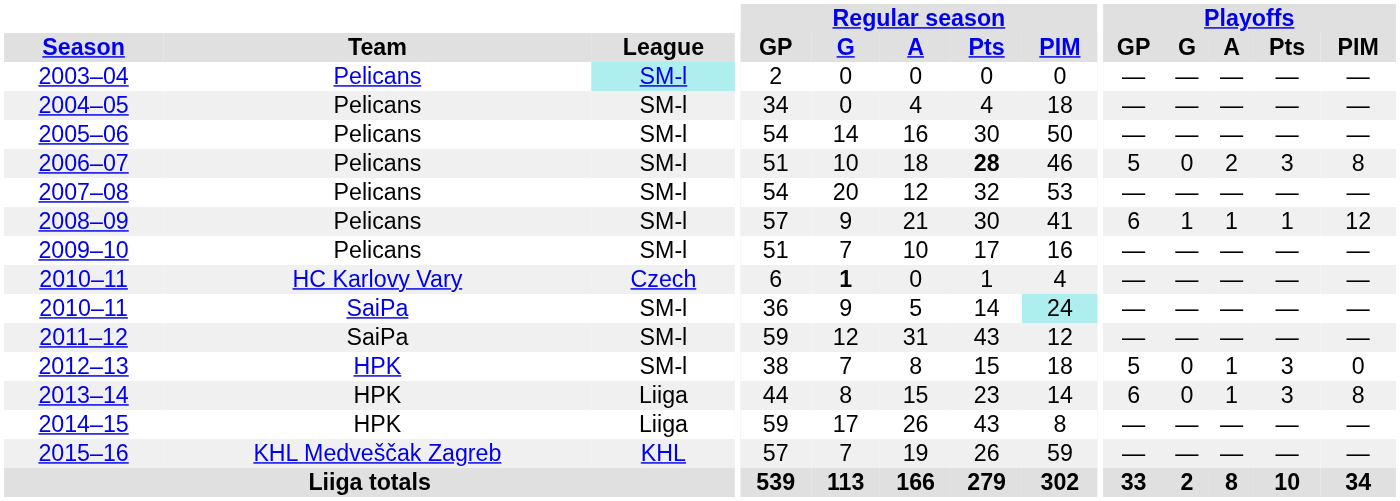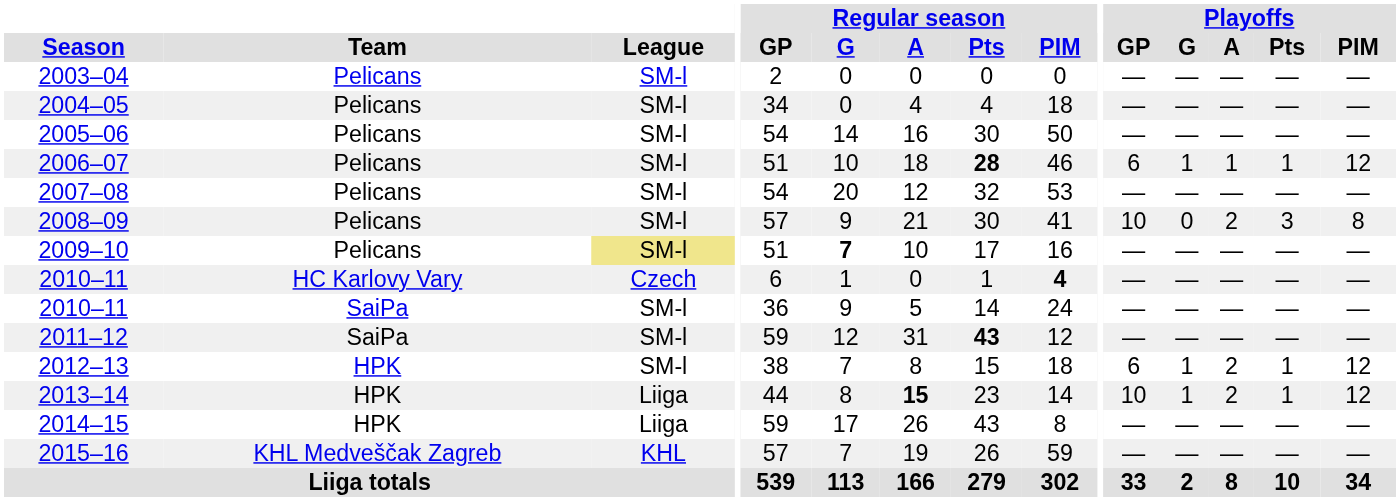 <table border="0" cellpadding="1" cellspacing="0" style="text-align:center; width:60em">
 <tr bgcolor="#e0e0e0">
 <th colspan="3" bgcolor="#ffffff"></th>
 <th rowspan="99" bgcolor="#ffffff"></th>
 <th colspan="5"><a href='#'>Regular season</a></th>
 <th rowspan="99" bgcolor="#ffffff"></th>
 <th colspan="5"><a href='#'>Playoffs</a></th>
 </tr>
 <tr bgcolor="#e0e0e0">
 <th><a href='#'>Season</a></th>
 <th>Team</th>
 <th>League</th>
 <th>GP</th>
 <th><a href='#'>G</a></th>
 <th><a href='#'>A</a></th>
 <th><a href='#'>Pts</a></th>
 <th><a href='#'>PIM</a></th>
 <th>GP</th>
 <th>G</th>
 <th>A</th>
 <th>Pts</th>
 <th>PIM</th>
 </tr>
 <tr ALIGN="center">
 <td><a href='#'>2003–04</a></td>
 <td><a href='#'>Pelicans</a></td>
-<td style="background: paleturquoise;"><a href='#'>SM-l</a></td>
+<td><a href='#'>SM-l</a></td>
 <td>2</td>
 <td>0</td>
 <td>0</td>
 <td>0</td>
 <td>0</td>
 <td>—</td>
 <td>—</td>
 <td>—</td>
 <td>—</td>
 <td>—</td>
 </tr>
 <tr ALIGN="center" bgcolor="#f0f0f0">
 <td><a href='#'>2004–05</a></td>
 <td>Pelicans</td>
 <td>SM-l</td>
 <td>34</td>
 <td>0</td>
 <td>4</td>
 <td>4</td>
 <td>18</td>
 <td>—</td>
 <td>—</td>
 <td>—</td>
 <td>—</td>
 <td>—</td>
 </tr>
 <tr ALIGN="center">
 <td><a href='#'>2005–06</a></td>
 <td>Pelicans</td>
 <td>SM-l</td>
 <td>54</td>
 <td>14</td>
 <td>16</td>
 <td>30</td>
 <td>50</td>
 <td>—</td>
 <td>—</td>
 <td>—</td>
 <td>—</td>
 <td>—</td>
 </tr>
 <tr ALIGN="center" bgcolor="#f0f0f0">
 <td><a href='#'>2006–07</a></td>
 <td>Pelicans</td>
 <td>SM-l</td>
 <td>51</td>
 <td>10</td>
 <td>18</td>
 <td><strong>28</strong></td>
 <td>46</td>
-<td>5</td>
-<td>0</td>
-<td>2</td>
-<td>3</td>
-<td>8</td>
+<td>6</td>
+<td>1</td>
+<td>1</td>
+<td>1</td>
+<td>12</td>
 </tr>
 <tr ALIGN="center">
 <td><a href='#'>2007–08</a></td>
 <td>Pelicans</td>
 <td>SM-l</td>
 <td>54</td>
 <td>20</td>
 <td>12</td>
 <td>32</td>
 <td>53</td>
 <td>—</td>
 <td>—</td>
 <td>—</td>
 <td>—</td>
 <td>—</td>
 </tr>
 <tr ALIGN="center" bgcolor="#f0f0f0">
 <td><a href='#'>2008–09</a></td>
 <td>Pelicans</td>
 <td>SM-l</td>
 <td>57</td>
 <td>9</td>
 <td>21</td>
 <td>30</td>
 <td>41</td>
-<td>6</td>
-<td>1</td>
-<td>1</td>
-<td>1</td>
-<td>12</td>
+<td>10</td>
+<td>0</td>
+<td>2</td>
+<td>3</td>
+<td>8</td>
 </tr>
 <tr ALIGN="center">
 <td><a href='#'>2009–10</a></td>
 <td>Pelicans</td>
-<td>SM-l</td>
+<td style="background: khaki;">SM-l</td>
 <td>51</td>
-<td>7</td>
+<td><strong>7</strong></td>
 <td>10</td>
 <td>17</td>
 <td>16</td>
 <td>—</td>
 <td>—</td>
 <td>—</td>
 <td>—</td>
 <td>—</td>
 </tr>
 <tr ALIGN="center" bgcolor="#f0f0f0">
 <td><a href='#'>2010–11</a></td>
 <td><a href='#'>HC Karlovy Vary</a></td>
 <td><a href='#'>Czech</a></td>
 <td>6</td>
-<td><strong>1</strong></td>
+<td>1</td>
 <td>0</td>
 <td>1</td>
-<td>4</td>
+<td><strong>4</strong></td>
 <td>—</td>
 <td>—</td>
 <td>—</td>
 <td>—</td>
 <td>—</td>
 </tr>
 <tr ALIGN="center">
 <td><a href='#'>2010–11</a></td>
 <td><a href='#'>SaiPa</a></td>
 <td>SM-l</td>
 <td>36</td>
 <td>9</td>
 <td>5</td>
 <td>14</td>
-<td style="background: paleturquoise;">24</td>
+<td>24</td>
 <td>—</td>
 <td>—</td>
 <td>—</td>
 <td>—</td>
 <td>—</td>
 </tr>
 <tr ALIGN="center"  bgcolor="#f0f0f0">
 <td><a href='#'>2011–12</a></td>
 <td>SaiPa</td>
 <td>SM-l</td>
 <td>59</td>
 <td>12</td>
 <td>31</td>
-<td>43</td>
+<td><strong>43</strong></td>
 <td>12</td>
 <td>—</td>
 <td>—</td>
 <td>—</td>
 <td>—</td>
 <td>—</td>
 </tr>
 <tr ALIGN="center">
 <td><a href='#'>2012–13</a></td>
 <td><a href='#'>HPK</a></td>
 <td>SM-l</td>
 <td>38</td>
 <td>7</td>
 <td>8</td>
 <td>15</td>
 <td>18</td>
-<td>5</td>
-<td>0</td>
+<td>6</td>
 <td>1</td>
-<td>3</td>
-<td>0</td>
+<td>2</td>
+<td>1</td>
+<td>12</td>
 </tr>
 <tr ALIGN="center" bgcolor="#f0f0f0">
 <td><a href='#'>2013–14</a></td>
 <td>HPK</td>
 <td>Liiga</td>
 <td>44</td>
 <td>8</td>
-<td>15</td>
+<td><strong>15</strong></td>
 <td>23</td>
 <td>14</td>
-<td>6</td>
-<td>0</td>
+<td>10</td>
 <td>1</td>
-<td>3</td>
-<td>8</td>
+<td>2</td>
+<td>1</td>
+<td>12</td>
 </tr>
 <tr ALIGN="center">
 <td><a href='#'>2014–15</a></td>
 <td>HPK</td>
 <td>Liiga</td>
 <td>59</td>
 <td>17</td>
 <td>26</td>
 <td>43</td>
 <td>8</td>
 <td>—</td>
 <td>—</td>
 <td>—</td>
 <td>—</td>
 <td>—</td>
 </tr>
 <tr ALIGN="center" bgcolor="#f0f0f0">
 <td><a href='#'>2015–16</a></td>
 <td><a href='#'>KHL Medveščak Zagreb</a></td>
 <td><a href='#'>KHL</a></td>
 <td>57</td>
 <td>7</td>
 <td>19</td>
 <td>26</td>
 <td>59</td>
 <td>—</td>
 <td>—</td>
 <td>—</td>
 <td>—</td>
 <td>—</td>
 </tr>
 <tr ALIGN="center" bgcolor="#e0e0e0">
 <th colspan="3">Liiga totals</th>
 <th>539</th>
 <th>113</th>
 <th>166</th>
 <th>279</th>
 <th>302</th>
 <th>33</th>
 <th>2</th>
 <th>8</th>
 <th>10</th>
 <th>34</th>
 </tr>
 </table>
